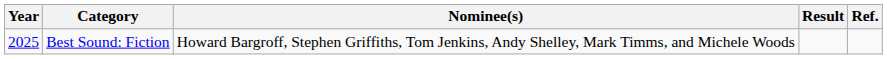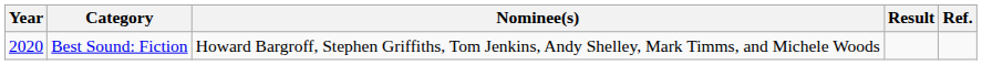 <table class="wikitable plainrowheaders">
 <tr>
 <th>Year</th>
 <th>Category</th>
 <th>Nominee(s)</th>
 <th>Result</th>
 <th>Ref.</th>
 </tr>
 <tr>
-<td><a href='#'>2025</a></td>
+<td><a href='#'>2020</a></td>
 <td><a href='#'>Best Sound: Fiction</a></td>
 <td>Howard Bargroff, Stephen Griffiths, Tom Jenkins, Andy Shelley, Mark Timms, and Michele Woods</td>
 <td></td>
 <td align="center"></td>
 </tr>
 </table>
